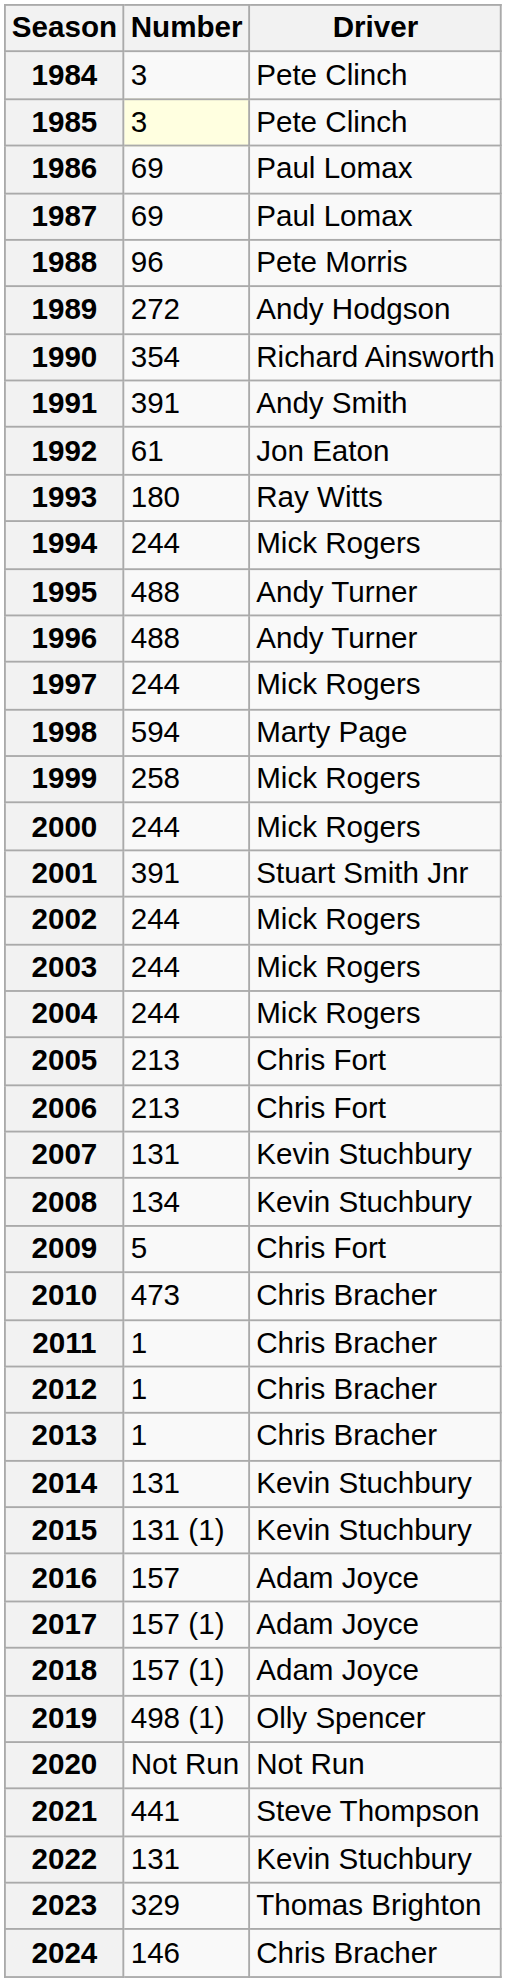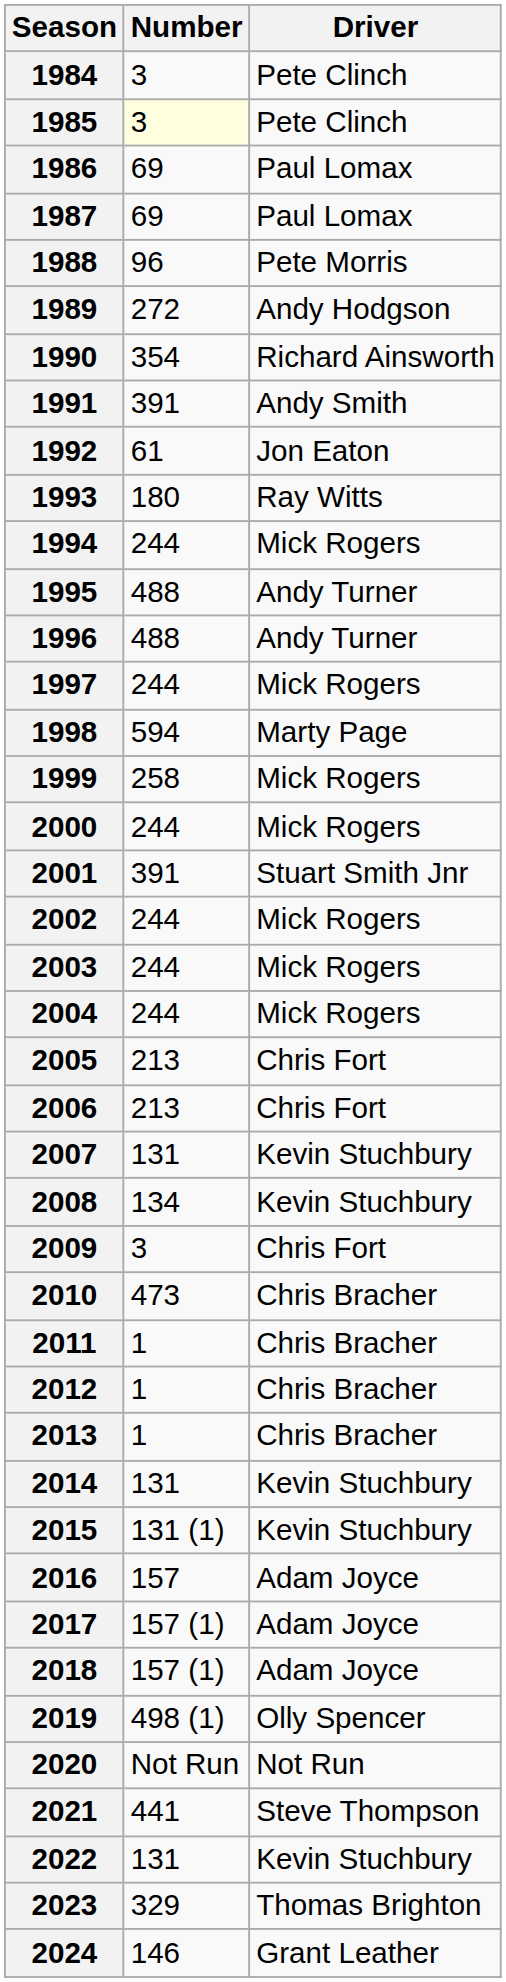 <table class="wikitable sortable" border="1">
 <tr>
 <th>Season</th>
 <th>Number</th>
 <th>Driver</th>
 </tr>
 <tr>
 <th>1984</th>
 <td align="left">3</td>
 <td align="left">Pete Clinch</td>
 </tr>
 <tr>
 <th>1985</th>
 <td align="left" style="background: lightyellow;">3</td>
 <td align="left">Pete Clinch</td>
 </tr>
 <tr>
 <th>1986</th>
 <td align="left">69</td>
 <td align="left">Paul Lomax</td>
 </tr>
 <tr>
 <th>1987</th>
 <td align="left">69</td>
 <td align="left">Paul Lomax</td>
 </tr>
 <tr>
 <th>1988</th>
 <td align="left">96</td>
 <td align="left">Pete Morris</td>
 </tr>
 <tr>
 <th>1989</th>
 <td align="left">272</td>
 <td align="left">Andy Hodgson</td>
 </tr>
 <tr>
 <th>1990</th>
 <td align="left">354</td>
 <td align="left">Richard Ainsworth</td>
 </tr>
 <tr>
 <th>1991</th>
 <td align="left">391</td>
 <td align="left">Andy Smith</td>
 </tr>
 <tr>
 <th>1992</th>
 <td align="left">61</td>
 <td align="left">Jon Eaton</td>
 </tr>
 <tr>
 <th>1993</th>
 <td align="left">180</td>
 <td align="left">Ray Witts</td>
 </tr>
 <tr>
 <th>1994</th>
 <td align="left">244</td>
 <td align="left">Mick Rogers</td>
 </tr>
 <tr>
 <th>1995</th>
 <td align="left">488</td>
 <td align="left">Andy Turner</td>
 </tr>
 <tr>
 <th>1996</th>
 <td align="left">488</td>
 <td align="left">Andy Turner</td>
 </tr>
 <tr>
 <th>1997</th>
 <td align="left">244</td>
 <td align="left">Mick Rogers</td>
 </tr>
 <tr>
 <th>1998</th>
 <td align="left">594</td>
 <td align="left">Marty Page</td>
 </tr>
 <tr>
 <th>1999</th>
 <td align="left">258</td>
 <td align="left">Mick Rogers</td>
 </tr>
 <tr>
 <th>2000</th>
 <td align="left">244</td>
 <td align="left">Mick Rogers</td>
 </tr>
 <tr>
 <th>2001</th>
 <td align="left">391</td>
 <td align="left">Stuart Smith Jnr</td>
 </tr>
 <tr>
 <th>2002</th>
 <td align="left">244</td>
 <td align="left">Mick Rogers</td>
 </tr>
 <tr>
 <th>2003</th>
 <td align="left">244</td>
 <td align="left">Mick Rogers</td>
 </tr>
 <tr>
 <th>2004</th>
 <td align="left">244</td>
 <td align="left">Mick Rogers</td>
 </tr>
 <tr>
 <th>2005</th>
 <td align="left">213</td>
 <td align="left">Chris Fort</td>
 </tr>
 <tr>
 <th>2006</th>
 <td align="left">213</td>
 <td align="left">Chris Fort</td>
 </tr>
 <tr>
 <th>2007</th>
 <td align="left">131</td>
 <td align="left">Kevin Stuchbury</td>
 </tr>
 <tr>
 <th>2008</th>
 <td align="left">134</td>
 <td align="left">Kevin Stuchbury</td>
 </tr>
 <tr>
 <th>2009</th>
-<td align="left">5</td>
+<td align="left">3</td>
 <td align="left">Chris Fort</td>
 </tr>
 <tr>
 <th>2010</th>
 <td align="left">473</td>
 <td align="left">Chris Bracher</td>
 </tr>
 <tr>
 <th>2011</th>
 <td align="left">1</td>
 <td align="left">Chris Bracher</td>
 </tr>
 <tr>
 <th>2012</th>
 <td align="left">1</td>
 <td align="left">Chris Bracher</td>
 </tr>
 <tr>
 <th>2013</th>
 <td align="left">1</td>
 <td align="left">Chris Bracher</td>
 </tr>
 <tr>
 <th>2014</th>
 <td align="left">131</td>
 <td align="left">Kevin Stuchbury</td>
 </tr>
 <tr>
 <th>2015</th>
 <td align="left">131 (1)</td>
 <td align="left">Kevin Stuchbury</td>
 </tr>
 <tr>
 <th>2016</th>
 <td align="left">157</td>
 <td align="left">Adam Joyce</td>
 </tr>
 <tr>
 <th>2017</th>
 <td align="left">157 (1)</td>
 <td align="left">Adam Joyce</td>
 </tr>
 <tr>
 <th>2018</th>
 <td align="left">157 (1)</td>
 <td align="left">Adam Joyce</td>
 </tr>
 <tr>
 <th>2019</th>
 <td align="left">498 (1)</td>
 <td align="left">Olly Spencer</td>
 </tr>
 <tr>
 <th>2020</th>
 <td align="left">Not Run</td>
 <td align="left">Not Run</td>
 </tr>
 <tr>
 <th>2021</th>
 <td align="left">441</td>
 <td align="left">Steve Thompson</td>
 </tr>
 <tr>
 <th>2022</th>
 <td align="left">131</td>
 <td align="left">Kevin Stuchbury</td>
 </tr>
 <tr>
 <th>2023</th>
 <td align="left">329</td>
 <td align="left">Thomas Brighton</td>
 </tr>
 <tr>
 <th>2024</th>
 <td align="left">146</td>
-<td align="left">Chris Bracher</td>
+<td align="left">Grant Leather</td>
 </tr>
 </table>
